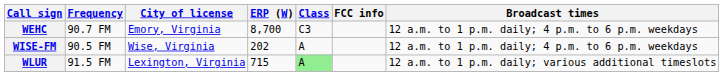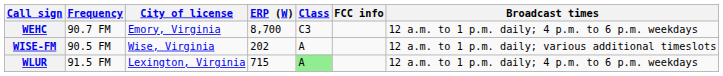 <table class="wikitable sortable">
 <tr>
 <th scope="col"><a href='#'>Call sign</a></th>
 <th scope="col" data-sort-type="number"><a href='#'>Frequency</a></th>
 <th scope="col"><a href='#'>City of license</a></th>
 <th scope="col" data-sort-type="number"><a href='#'>ERP</a> (<a href='#'>W</a>)</th>
 <th scope="col"><a href='#'>Class</a></th>
 <th scope="col" class="unsortable">FCC info</th>
 <th scope="col">Broadcast times</th>
 </tr>
 <tr>
 <th scope="row"><a href='#'>WEHC</a></th>
 <td>90.7 FM</td>
 <td><a href='#'>Emory, Virginia</a></td>
 <td>8,700</td>
 <td>C3</td>
 <td></td>
 <td>12 a.m. to 1 p.m. daily; 4 p.m. to 6 p.m. weekdays</td>
 </tr>
 <tr>
 <th scope="row"><a href='#'>WISE-FM</a></th>
 <td>90.5 FM</td>
 <td><a href='#'>Wise, Virginia</a></td>
 <td>202</td>
 <td>A</td>
 <td></td>
-<td>12 a.m. to 1 p.m. daily; 4 p.m. to 6 p.m. weekdays</td>
+<td>12 a.m. to 1 p.m. daily; various additional timeslots</td>
 </tr>
 <tr>
 <th scope="row"><a href='#'>WLUR</a></th>
 <td>91.5 FM</td>
 <td><a href='#'>Lexington, Virginia</a></td>
 <td>715</td>
 <td style="background: lightgreen;">A</td>
 <td></td>
-<td>12 a.m. to 1 p.m. daily; various additional timeslots</td>
+<td>12 a.m. to 1 p.m. daily; 4 p.m. to 6 p.m. weekdays</td>
 </tr>
 </table>
